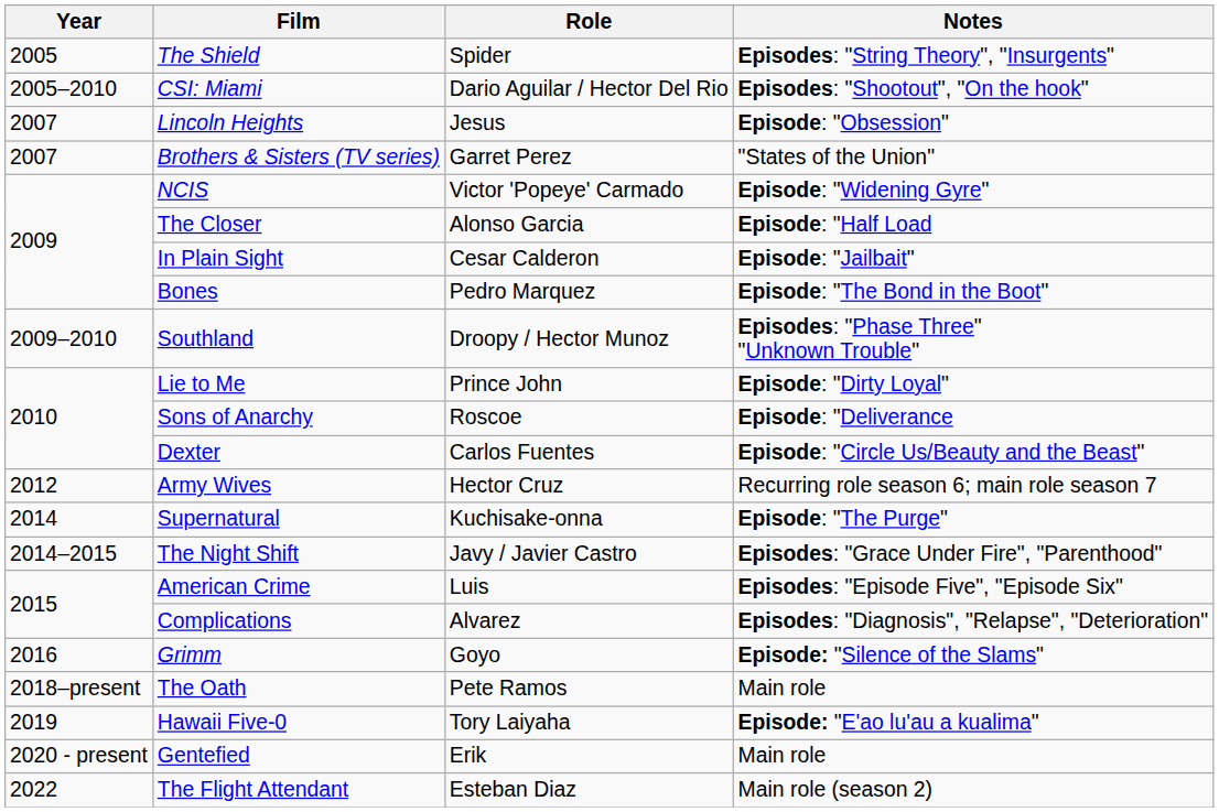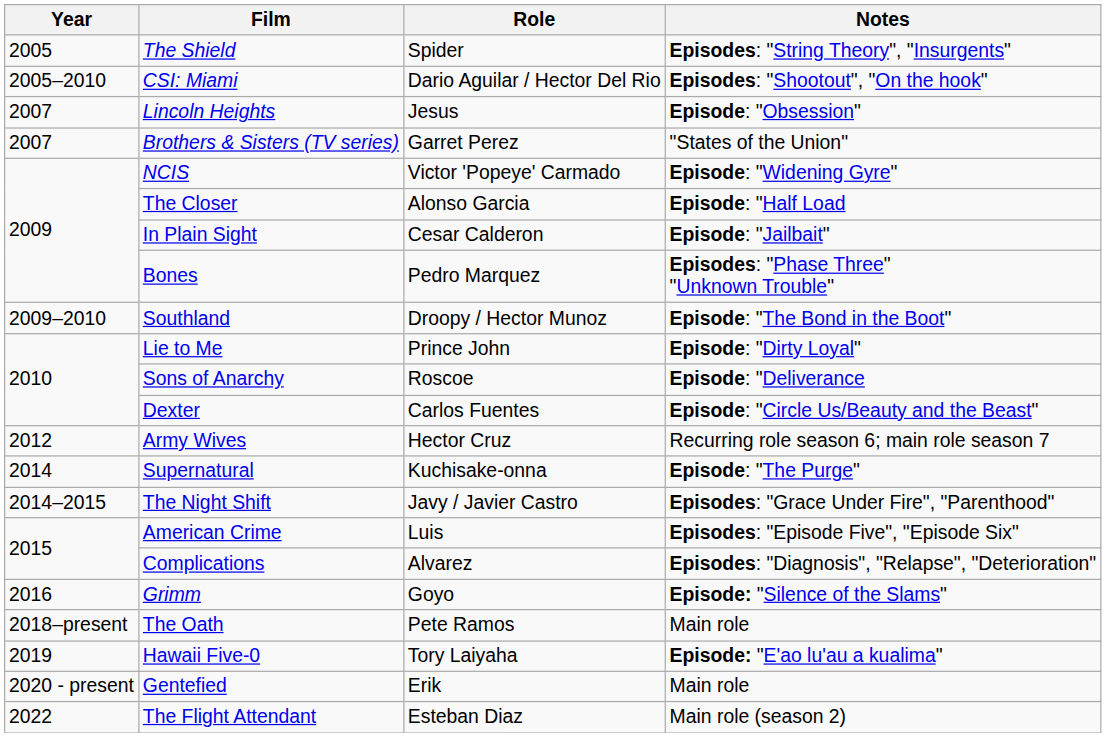 <table class="wikitable">
 <tr>
 <th scope="col">Year</th>
 <th scope="col">Film</th>
 <th scope="col">Role</th>
 <th scope="col">Notes</th>
 </tr>
 <tr>
 <td>2005</td>
 <td><em><a href='#'>The Shield</a></em></td>
 <td>Spider</td>
 <td><strong>Episodes</strong>: "<a href='#'>String Theory</a>", "<a href='#'>Insurgents</a>"</td>
 </tr>
 <tr>
 <td>2005–2010</td>
 <td><em><a href='#'>CSI: Miami</a></em></td>
 <td>Dario Aguilar / Hector Del Rio</td>
 <td><strong>Episodes</strong>: "<a href='#'>Shootout</a>", "<a href='#'>On the hook</a>"</td>
 </tr>
 <tr>
 <td>2007</td>
 <td><em><a href='#'>Lincoln Heights</a></em></td>
 <td>Jesus</td>
 <td><strong>Episode</strong>: "<a href='#'>Obsession</a>"</td>
 </tr>
 <tr>
 <td>2007</td>
 <td><em><a href='#'>Brothers & Sisters (TV series)</a></em></td>
 <td>Garret Perez</td>
 <td>"States of the Union"</td>
 </tr>
 <tr>
 <td rowspan="4">2009</td>
 <td><em><a href='#'>NCIS</a></em></td>
 <td>Victor 'Popeye' Carmado</td>
 <td><strong>Episode</strong>: "<a href='#'>Widening Gyre</a>"</td>
 </tr>
 <tr>
 <td></em><a href='#'>The Closer</a><em></td>
 <td>Alonso Garcia</td>
 <td><strong>Episode</strong>: "<a href='#'>Half Load</a></td>
 </tr>
 <tr>
 <td></em><a href='#'>In Plain Sight</a><em></td>
 <td>Cesar Calderon</td>
 <td><strong>Episode</strong>: "<a href='#'>Jailbait</a>"</td>
 </tr>
 <tr>
 <td></em><a href='#'>Bones</a><em></td>
 <td>Pedro Marquez</td>
-<td><strong>Episode</strong>: "<a href='#'>The Bond in the Boot</a>"</td>
+<td><strong>Episodes</strong>: "<a href='#'>Phase Three</a>" <br> "<a href='#'>Unknown Trouble</a>"</td>
 </tr>
 <tr>
 <td>2009–2010</td>
 <td></em><a href='#'>Southland</a><em></td>
 <td>Droopy / Hector Munoz</td>
-<td><strong>Episodes</strong>: "<a href='#'>Phase Three</a>" <br> "<a href='#'>Unknown Trouble</a>"</td>
+<td><strong>Episode</strong>: "<a href='#'>The Bond in the Boot</a>"</td>
 </tr>
 <tr>
 <td rowspan="3">2010</td>
 <td></em><a href='#'>Lie to Me</a><em></td>
 <td>Prince John</td>
 <td><strong>Episode</strong>: "<a href='#'>Dirty Loyal</a>"</td>
 </tr>
 <tr>
 <td></em><a href='#'>Sons of Anarchy</a><em></td>
 <td>Roscoe</td>
 <td><strong>Episode</strong>: "<a href='#'>Deliverance</a><em></td>
 </tr>
 <tr>
 <td></em><a href='#'>Dexter</a><em></td>
 <td>Carlos Fuentes</td>
 <td><strong>Episode</strong>: "<a href='#'>Circle Us/Beauty and the Beast</a>"</td>
 </tr>
 <tr>
 <td>2012</td>
 <td></em><a href='#'>Army Wives</a><em></td>
 <td>Hector Cruz</td>
 <td>Recurring role season 6; main role season 7</td>
 </tr>
 <tr>
 <td>2014</td>
 <td></em><a href='#'>Supernatural</a><em></td>
 <td>Kuchisake-onna</td>
 <td><strong>Episode</strong>: "<a href='#'>The Purge</a>"</td>
 </tr>
 <tr>
 <td>2014–2015</td>
 <td></em><a href='#'>The Night Shift</a><em></td>
 <td>Javy / Javier Castro</td>
 <td><strong>Episodes</strong>: "Grace Under Fire", "Parenthood"</td>
 </tr>
 <tr>
 <td rowspan="2">2015</td>
 <td></em><a href='#'>American Crime</a><em></td>
 <td>Luis</td>
 <td><strong>Episodes</strong>: "Episode Five", "Episode Six"</td>
 </tr>
 <tr>
 <td></em><a href='#'>Complications</a><em></td>
 <td>Alvarez</td>
 <td><strong>Episodes</strong>: "Diagnosis", "Relapse", "Deterioration"</td>
 </tr>
 <tr>
 <td>2016</td>
 <td></em><a href='#'><em>Grimm</em></a><em></td>
 <td>Goyo</td>
 <td><strong>Episode:</strong> "<a href='#'>Silence of the Slams</a>"</td>
 </tr>
 <tr>
 <td>2018–present</td>
 <td></em><a href='#'>The Oath</a><em></td>
 <td>Pete Ramos</td>
 <td>Main role</td>
 </tr>
 <tr>
 <td>2019</td>
 <td></em><a href='#'>Hawaii Five-0</a><em></td>
 <td>Tory Laiyaha</td>
 <td><strong>Episode:</strong> "<a href='#'>E'ao lu'au a kualima</a>"</td>
 </tr>
 <tr>
 <td>2020 - present</td>
 <td></em><a href='#'>Gentefied</a><em></td>
 <td>Erik</td>
 <td>Main role</td>
 </tr>
 <tr>
 <td>2022</td>
 <td></em><a href='#'>The Flight Attendant</a><em></td>
 <td>Esteban Diaz</td>
 <td>Main role (season 2)</td>
 </tr>
 </table>
